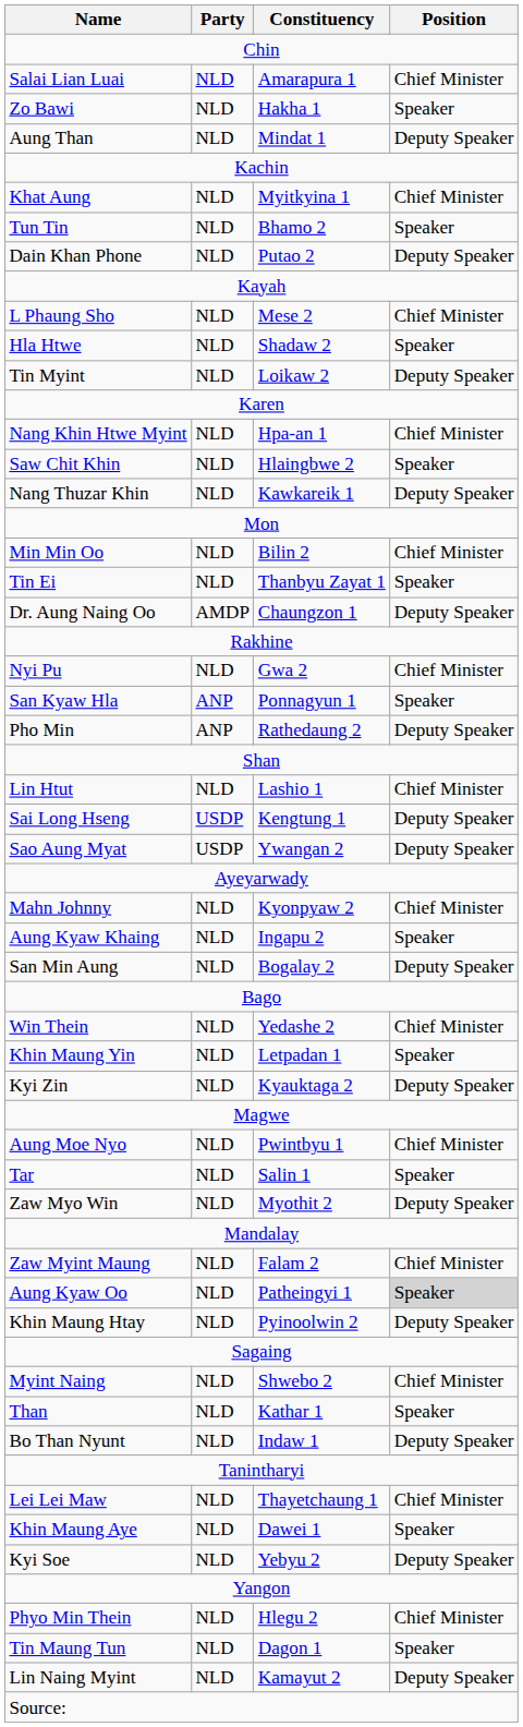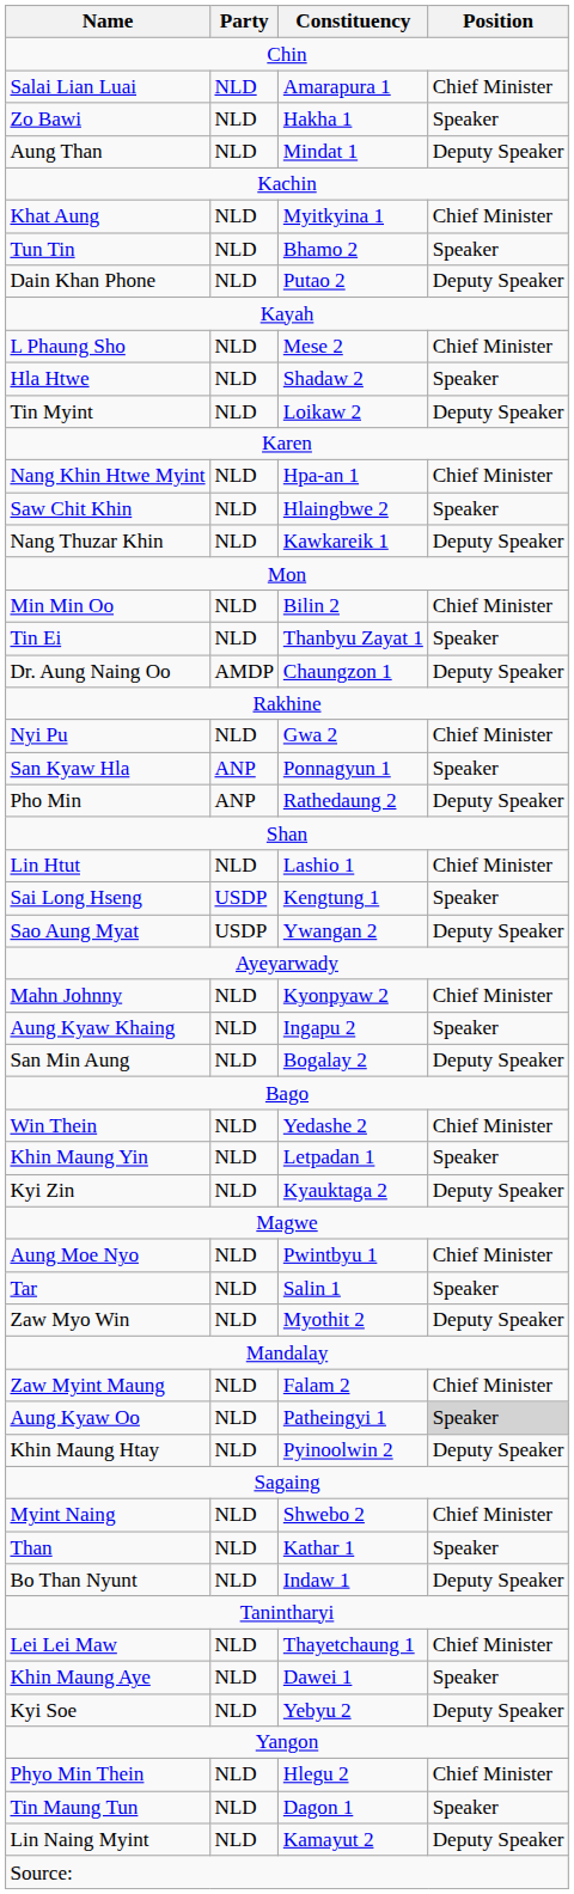 <table class="wikitable sortable">
 <tr>
 <th>Name</th>
 <th>Party</th>
 <th>Constituency</th>
 <th>Position</th>
 </tr>
 <tr>
 <td colspan=4 align=center><a href='#'>Chin</a></td>
 </tr>
 <tr>
 <td><a href='#'>Salai Lian Luai</a></td>
 <td><a href='#'>NLD</a></td>
 <td><a href='#'>Amarapura 1</a></td>
 <td>Chief Minister</td>
 </tr>
 <tr>
 <td><a href='#'>Zo Bawi</a></td>
 <td>NLD</td>
 <td><a href='#'>Hakha 1</a></td>
 <td>Speaker</td>
 </tr>
 <tr>
 <td>Aung Than</td>
 <td>NLD</td>
 <td><a href='#'>Mindat 1</a></td>
 <td>Deputy Speaker</td>
 </tr>
 <tr>
 <td colspan=4 align=center><a href='#'>Kachin</a></td>
 </tr>
 <tr>
 <td><a href='#'>Khat Aung</a></td>
 <td>NLD</td>
 <td><a href='#'>Myitkyina 1</a></td>
 <td>Chief Minister</td>
 </tr>
 <tr>
 <td><a href='#'>Tun Tin</a></td>
 <td>NLD</td>
 <td><a href='#'>Bhamo 2</a></td>
 <td>Speaker</td>
 </tr>
 <tr>
 <td>Dain Khan Phone</td>
 <td>NLD</td>
 <td><a href='#'>Putao 2</a></td>
 <td>Deputy Speaker</td>
 </tr>
 <tr>
 <td colspan=4 align=center><a href='#'>Kayah</a></td>
 </tr>
 <tr>
 <td><a href='#'>L Phaung Sho</a></td>
 <td>NLD</td>
 <td><a href='#'>Mese 2</a></td>
 <td>Chief Minister</td>
 </tr>
 <tr>
 <td><a href='#'>Hla Htwe</a></td>
 <td>NLD</td>
 <td><a href='#'>Shadaw 2</a></td>
 <td>Speaker</td>
 </tr>
 <tr>
 <td>Tin Myint</td>
 <td>NLD</td>
 <td><a href='#'>Loikaw 2</a></td>
 <td>Deputy Speaker</td>
 </tr>
 <tr>
 <td colspan=4 align=center><a href='#'>Karen</a></td>
 </tr>
 <tr>
 <td><a href='#'>Nang Khin Htwe Myint</a></td>
 <td>NLD</td>
 <td><a href='#'>Hpa-an 1</a></td>
 <td>Chief Minister</td>
 </tr>
 <tr>
 <td><a href='#'>Saw Chit Khin</a></td>
 <td>NLD</td>
 <td><a href='#'>Hlaingbwe 2</a></td>
 <td>Speaker</td>
 </tr>
 <tr>
 <td>Nang Thuzar Khin</td>
 <td>NLD</td>
 <td><a href='#'>Kawkareik 1</a></td>
 <td>Deputy Speaker</td>
 </tr>
 <tr>
 <td colspan=4 align=center><a href='#'>Mon</a></td>
 </tr>
 <tr>
 <td><a href='#'>Min Min Oo</a></td>
 <td>NLD</td>
 <td><a href='#'>Bilin 2</a></td>
 <td>Chief Minister</td>
 </tr>
 <tr>
 <td><a href='#'>Tin Ei</a></td>
 <td>NLD</td>
 <td><a href='#'>Thanbyu Zayat 1</a></td>
 <td>Speaker</td>
 </tr>
 <tr>
 <td>Dr. Aung Naing Oo</td>
 <td>AMDP</td>
 <td><a href='#'>Chaungzon 1</a></td>
 <td>Deputy Speaker</td>
 </tr>
 <tr>
 <td colspan=4 align=center><a href='#'>Rakhine</a></td>
 </tr>
 <tr>
 <td><a href='#'>Nyi Pu</a></td>
 <td>NLD</td>
 <td><a href='#'>Gwa 2</a></td>
 <td>Chief Minister</td>
 </tr>
 <tr>
 <td><a href='#'>San Kyaw Hla</a></td>
 <td><a href='#'>ANP</a></td>
 <td><a href='#'>Ponnagyun 1</a></td>
 <td>Speaker</td>
 </tr>
 <tr>
 <td>Pho Min</td>
 <td>ANP</td>
 <td><a href='#'>Rathedaung 2</a></td>
 <td>Deputy Speaker</td>
 </tr>
 <tr>
 <td colspan=4 align=center><a href='#'>Shan</a></td>
 </tr>
 <tr>
 <td><a href='#'>Lin Htut</a></td>
 <td>NLD</td>
 <td><a href='#'>Lashio 1</a></td>
 <td>Chief Minister</td>
 </tr>
 <tr>
 <td><a href='#'>Sai Long Hseng</a></td>
 <td><a href='#'>USDP</a></td>
 <td><a href='#'>Kengtung 1</a></td>
-<td>Deputy Speaker</td>
+<td>Speaker</td>
 </tr>
 <tr>
 <td><a href='#'>Sao Aung Myat</a></td>
 <td>USDP</td>
 <td><a href='#'>Ywangan 2</a></td>
 <td>Deputy Speaker</td>
 </tr>
 <tr>
 <td colspan=4 align=center><a href='#'>Ayeyarwady</a></td>
 </tr>
 <tr>
 <td><a href='#'>Mahn Johnny</a></td>
 <td>NLD</td>
 <td><a href='#'>Kyonpyaw 2</a></td>
 <td>Chief Minister</td>
 </tr>
 <tr>
 <td><a href='#'>Aung Kyaw Khaing</a></td>
 <td>NLD</td>
 <td><a href='#'>Ingapu 2</a></td>
 <td>Speaker</td>
 </tr>
 <tr>
 <td>San Min Aung</td>
 <td>NLD</td>
 <td><a href='#'>Bogalay 2</a></td>
 <td>Deputy Speaker</td>
 </tr>
 <tr>
 <td colspan=4 align=center><a href='#'>Bago</a></td>
 </tr>
 <tr>
 <td><a href='#'>Win Thein</a></td>
 <td>NLD</td>
 <td><a href='#'>Yedashe 2</a></td>
 <td>Chief Minister</td>
 </tr>
 <tr>
 <td><a href='#'>Khin Maung Yin</a></td>
 <td>NLD</td>
 <td><a href='#'>Letpadan 1</a></td>
 <td>Speaker</td>
 </tr>
 <tr>
 <td>Kyi Zin</td>
 <td>NLD</td>
 <td><a href='#'>Kyauktaga 2</a></td>
 <td>Deputy Speaker</td>
 </tr>
 <tr>
 <td colspan=4 align=center><a href='#'>Magwe</a></td>
 </tr>
 <tr>
 <td><a href='#'>Aung Moe Nyo</a></td>
 <td>NLD</td>
 <td><a href='#'>Pwintbyu 1</a></td>
 <td>Chief Minister</td>
 </tr>
 <tr>
 <td><a href='#'>Tar</a></td>
 <td>NLD</td>
 <td><a href='#'>Salin 1</a></td>
 <td>Speaker</td>
 </tr>
 <tr>
 <td>Zaw Myo Win</td>
 <td>NLD</td>
 <td><a href='#'>Myothit 2</a></td>
 <td>Deputy Speaker</td>
 </tr>
 <tr>
 <td colspan=4 align=center><a href='#'>Mandalay</a></td>
 </tr>
 <tr>
 <td><a href='#'>Zaw Myint Maung</a></td>
 <td>NLD</td>
 <td><a href='#'>Falam 2</a></td>
 <td>Chief Minister</td>
 </tr>
 <tr>
 <td><a href='#'>Aung Kyaw Oo</a></td>
 <td>NLD</td>
 <td><a href='#'>Patheingyi 1</a></td>
 <td style="background: lightgrey;">Speaker</td>
 </tr>
 <tr>
 <td>Khin Maung Htay</td>
 <td>NLD</td>
 <td><a href='#'>Pyinoolwin 2</a></td>
 <td>Deputy Speaker</td>
 </tr>
 <tr>
 <td colspan=4 align=center><a href='#'>Sagaing</a></td>
 </tr>
 <tr>
 <td><a href='#'>Myint Naing</a></td>
 <td>NLD</td>
 <td><a href='#'>Shwebo 2</a></td>
 <td>Chief Minister</td>
 </tr>
 <tr>
 <td><a href='#'>Than</a></td>
 <td>NLD</td>
 <td><a href='#'>Kathar 1</a></td>
 <td>Speaker</td>
 </tr>
 <tr>
 <td>Bo Than Nyunt</td>
 <td>NLD</td>
 <td><a href='#'>Indaw 1</a></td>
 <td>Deputy Speaker</td>
 </tr>
 <tr>
 <td colspan=4 align=center><a href='#'>Tanintharyi</a></td>
 </tr>
 <tr>
 <td><a href='#'>Lei Lei Maw</a></td>
 <td>NLD</td>
 <td><a href='#'>Thayetchaung 1</a></td>
 <td>Chief Minister</td>
 </tr>
 <tr>
 <td><a href='#'>Khin Maung Aye</a></td>
 <td>NLD</td>
 <td><a href='#'>Dawei 1</a></td>
 <td>Speaker</td>
 </tr>
 <tr>
 <td>Kyi Soe</td>
 <td>NLD</td>
 <td><a href='#'>Yebyu 2</a></td>
 <td>Deputy Speaker</td>
 </tr>
 <tr>
 <td colspan=4 align=center><a href='#'>Yangon</a></td>
 </tr>
 <tr>
 <td><a href='#'>Phyo Min Thein</a></td>
 <td>NLD</td>
 <td><a href='#'>Hlegu 2</a></td>
 <td>Chief Minister</td>
 </tr>
 <tr>
 <td><a href='#'>Tin Maung Tun</a></td>
 <td>NLD</td>
 <td><a href='#'>Dagon 1</a></td>
 <td>Speaker</td>
 </tr>
 <tr>
 <td>Lin Naing Myint</td>
 <td>NLD</td>
 <td><a href='#'>Kamayut 2</a></td>
 <td>Deputy Speaker</td>
 </tr>
 <tr>
 <td colspan=4>Source: </td>
 </tr>
 </table>
